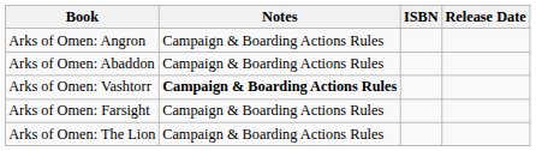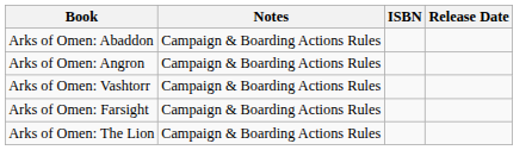 <table class="wikitable">
 <tr>
 <th>Book</th>
 <th>Notes</th>
 <th>ISBN</th>
 <th>Release Date</th>
 </tr>
 <tr>
+<td>Arks of Omen: Abaddon</td>
+<td>Campaign & Boarding Actions Rules</td>
+<td></td>
+<td></td>
+</tr>
+<tr>
 <td>Arks of Omen: Angron</td>
 <td>Campaign & Boarding Actions Rules</td>
 <td></td>
 <td></td>
 </tr>
 <tr>
-<td>Arks of Omen: Abaddon</td>
+<td>Arks of Omen: Vashtorr</td>
 <td>Campaign & Boarding Actions Rules</td>
-<td></td>
-<td></td>
-</tr>
-<tr>
-<td>Arks of Omen: Vashtorr</td>
-<td><strong>Campaign & Boarding Actions Rules</strong></td>
 <td></td>
 <td></td>
 </tr>
 <tr>
 <td>Arks of Omen: Farsight</td>
 <td>Campaign & Boarding Actions Rules</td>
 <td></td>
 <td></td>
 </tr>
 <tr>
 <td>Arks of Omen: The Lion</td>
 <td>Campaign & Boarding Actions Rules</td>
 <td></td>
 <td></td>
 </tr>
 </table>
